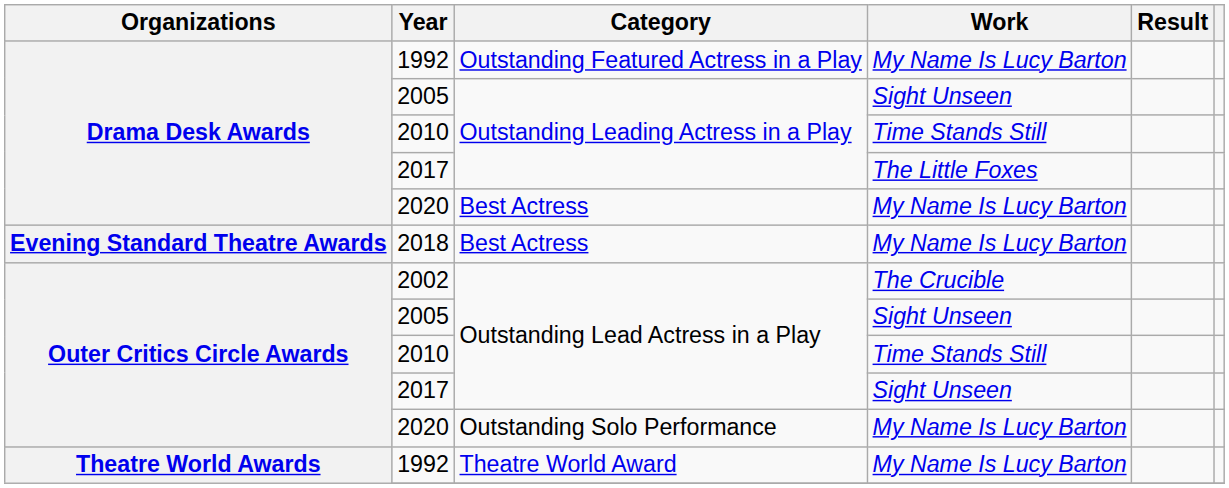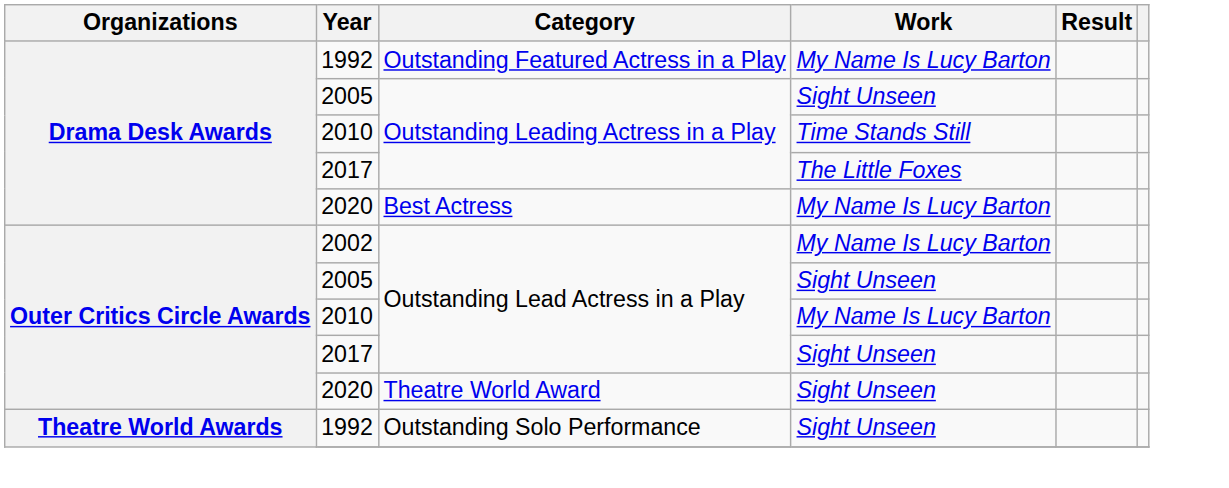 <table class= "wikitable plainrowheaders sortable">
 <tr>
 <th>Organizations</th>
 <th scope="col">Year</th>
 <th scope="col">Category</th>
 <th scope="col">Work</th>
 <th scope="col">Result</th>
 <th scope="col" class="unsortable"></th>
 </tr>
 <tr>
 <th scope="row" rowspan="5"><a href='#'>Drama Desk Awards</a></th>
 <td>1992</td>
 <td><a href='#'>Outstanding Featured Actress in a Play</a></td>
 <td><em><a href='#'>My Name Is Lucy Barton</a></em></td>
 <td></td>
 <td></td>
 </tr>
 <tr>
 <td>2005</td>
 <td rowspan=3><a href='#'>Outstanding Leading Actress in a Play</a></td>
 <td><em><a href='#'>Sight Unseen</a></em></td>
 <td></td>
 <td></td>
 </tr>
 <tr>
 <td>2010</td>
 <td><em><a href='#'>Time Stands Still</a></em></td>
 <td></td>
 <td></td>
 </tr>
 <tr>
 <td>2017</td>
 <td><em><a href='#'>The Little Foxes</a></em></td>
 <td></td>
 <td></td>
 </tr>
 <tr>
 <td>2020</td>
 <td><a href='#'>Best Actress</a></td>
 <td><em><a href='#'>My Name Is Lucy Barton</a></em></td>
 <td></td>
 <td></td>
 </tr>
 <tr>
-<th scope="row" rowspan="1"><a href='#'>Evening Standard Theatre Awards</a></th>
-<td>2018</td>
-<td><a href='#'>Best Actress</a></td>
-<td><em><a href='#'>My Name Is Lucy Barton</a></em></td>
-<td></td>
-<td></td>
-</tr>
-<tr>
 <th scope="row" rowspan="5"><a href='#'>Outer Critics Circle Awards</a></th>
 <td>2002</td>
 <td rowspan=4>Outstanding Lead Actress in a Play</td>
-<td><em><a href='#'>The Crucible</a></em></td>
+<td><em><a href='#'>My Name Is Lucy Barton</a></em></td>
 <td></td>
 <td></td>
 </tr>
 <tr>
 <td>2005</td>
 <td><em><a href='#'>Sight Unseen</a></em></td>
 <td></td>
 <td></td>
 </tr>
 <tr>
 <td>2010</td>
-<td><em><a href='#'>Time Stands Still</a></em></td>
+<td><em><a href='#'>My Name Is Lucy Barton</a></em></td>
 <td></td>
 <td></td>
 </tr>
 <tr>
 <td>2017</td>
 <td><em><a href='#'>Sight Unseen</a></em></td>
 <td></td>
 <td></td>
 </tr>
 <tr>
 <td>2020</td>
-<td rowspan=1>Outstanding Solo Performance</td>
-<td><em><a href='#'>My Name Is Lucy Barton</a></em></td>
+<td><a href='#'>Theatre World Award</a></td>
+<td><em><a href='#'>Sight Unseen</a></em></td>
 <td></td>
 <td></td>
 </tr>
 <tr>
 <th scope="row" rowspan="5"><a href='#'>Theatre World Awards</a></th>
 <td>1992</td>
-<td><a href='#'>Theatre World Award</a></td>
-<td><em><a href='#'>My Name Is Lucy Barton</a></em></td>
+<td rowspan=1>Outstanding Solo Performance</td>
+<td><em><a href='#'>Sight Unseen</a></em></td>
 <td></td>
 <td></td>
 </tr>
 <tr>
 </tr>
 </table>
